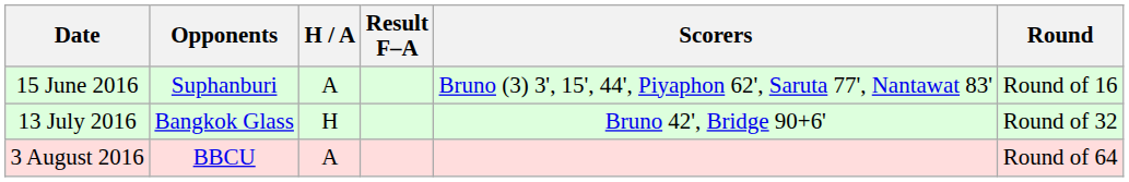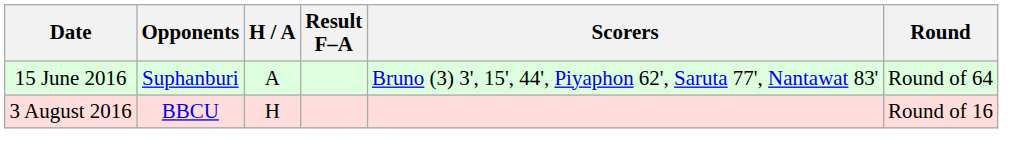 <table class="wikitable" style="text-align:center">
 <tr>
 <th>Date</th>
 <th>Opponents</th>
 <th>H / A</th>
 <th>Result<br>F–A</th>
 <th>Scorers</th>
 <th>Round</th>
 </tr>
 <tr bgcolor="#ddffdd">
 <td>15 June 2016</td>
 <td><a href='#'>Suphanburi</a></td>
 <td>A</td>
 <td></td>
 <td><a href='#'>Bruno</a> (3) 3', 15', 44', <a href='#'>Piyaphon</a> 62', <a href='#'>Saruta</a> 77', <a href='#'>Nantawat</a> 83'</td>
-<td>Round of 16</td>
-</tr>
-<tr bgcolor="#ddffdd">
-<td>13 July 2016</td>
-<td><a href='#'>Bangkok Glass</a></td>
-<td>H</td>
-<td></td>
-<td><a href='#'>Bruno</a> 42', <a href='#'>Bridge</a> 90+6'</td>
-<td>Round of 32</td>
+<td>Round of 64</td>
 </tr>
 <tr bgcolor="#ffdddd">
 <td>3 August 2016</td>
 <td><a href='#'>BBCU</a></td>
-<td>A</td>
+<td>H</td>
 <td></td>
 <td></td>
-<td>Round of 64</td>
+<td>Round of 16</td>
 </tr>
 </table>
